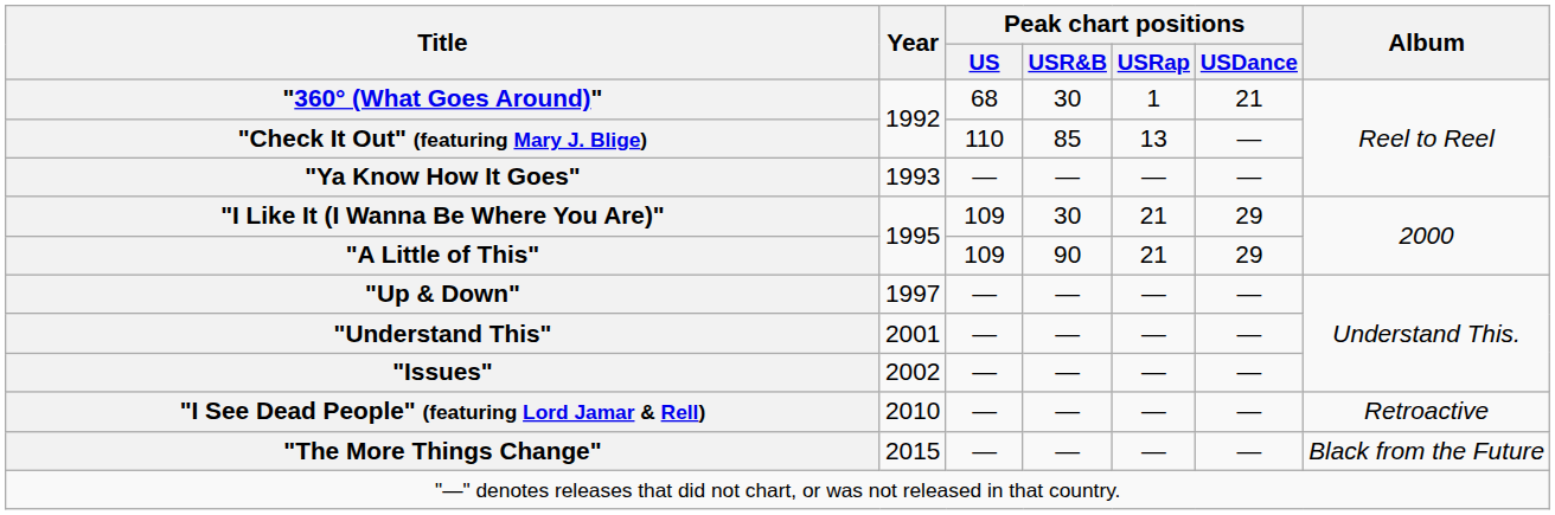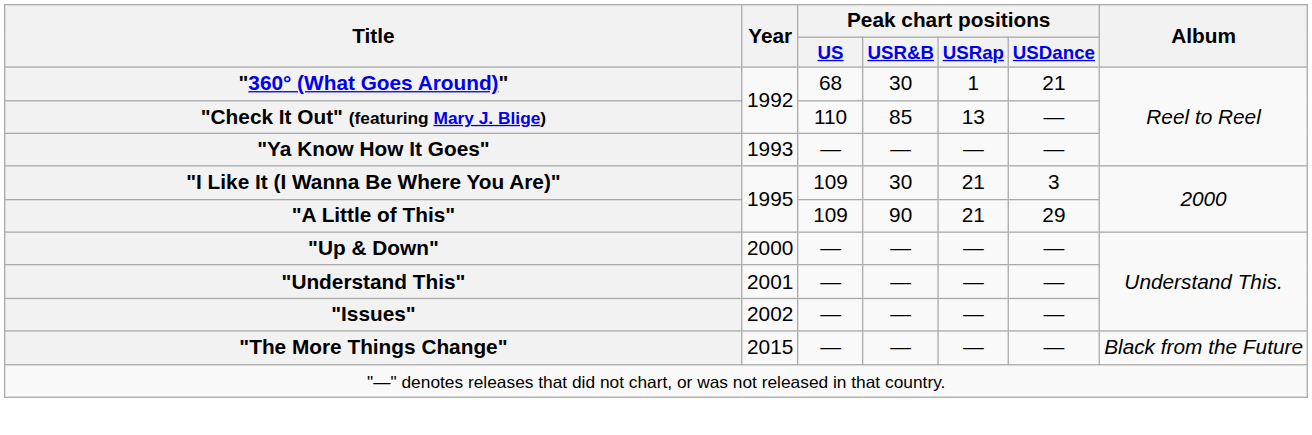 <table class="wikitable plainrowheaders" style="text-align:center;">
 <tr>
 <th rowspan="2" scope="col" style="width:35em;">Title</th>
 <th rowspan="2" scope="col">Year</th>
 <th colspan="4" scope="col">Peak chart positions</th>
 <th rowspan="2" scope="col">Album</th>
 </tr>
 <tr>
 <th scope="col" style="width:3em;font-size:90%;"><a href='#'>US</a></th>
 <th scope="col" style="width:3em;font-size:90%;"><a href='#'>USR&B</a></th>
 <th scope="col" style="width:3em;font-size:90%;"><a href='#'>USRap</a></th>
 <th scope="col" style="width:3em;font-size:90%;"><a href='#'>USDance</a></th>
 </tr>
 <tr>
 <th scope="row">"<a href='#'>360° (What Goes Around)</a>"</th>
 <td rowspan="2">1992</td>
 <td>68</td>
 <td>30</td>
 <td>1</td>
 <td>21</td>
 <td rowspan="3"><em>Reel to Reel</em></td>
 </tr>
 <tr>
 <th scope="row">"Check It Out" <small>(featuring <a href='#'>Mary J. Blige</a>)</small></th>
 <td>110</td>
 <td>85</td>
 <td>13</td>
 <td>—</td>
 </tr>
 <tr>
 <th scope="row">"Ya Know How It Goes"</th>
 <td>1993</td>
 <td>—</td>
 <td>—</td>
 <td>—</td>
 <td>—</td>
 </tr>
 <tr>
 <th scope="row">"I Like It (I Wanna Be Where You Are)"</th>
 <td rowspan="2">1995</td>
 <td>109</td>
 <td>30</td>
 <td>21</td>
-<td>29</td>
+<td>3</td>
 <td rowspan="2"><em>2000</em></td>
 </tr>
 <tr>
 <th scope="row">"A Little of This"</th>
 <td>109</td>
 <td>90</td>
 <td>21</td>
 <td>29</td>
 </tr>
 <tr>
 <th scope="row">"Up & Down"</th>
-<td>1997</td>
+<td>2000</td>
 <td>—</td>
 <td>—</td>
 <td>—</td>
 <td>—</td>
 <td rowspan="3"><em>Understand This.</em></td>
 </tr>
 <tr>
 <th scope="row">"Understand This"</th>
 <td>2001</td>
 <td>—</td>
 <td>—</td>
 <td>—</td>
 <td>—</td>
 </tr>
 <tr>
 <th scope="row">"Issues"</th>
 <td>2002</td>
 <td>—</td>
 <td>—</td>
 <td>—</td>
 <td>—</td>
 </tr>
 <tr>
-<th scope="row">"I See Dead People" <small>(featuring <a href='#'>Lord Jamar</a> & <a href='#'>Rell</a>)</small></th>
-<td>2010</td>
-<td>—</td>
-<td>—</td>
-<td>—</td>
-<td>—</td>
-<td><em>Retroactive</em></td>
-</tr>
-<tr>
 <th scope="row">"The More Things Change"</th>
 <td>2015</td>
 <td>—</td>
 <td>—</td>
 <td>—</td>
 <td>—</td>
 <td><em>Black from the Future</em></td>
 </tr>
 <tr>
 <td colspan="7"><small>"—" denotes releases that did not chart, or was not released in that country.</small></td>
 </tr>
 </table>
